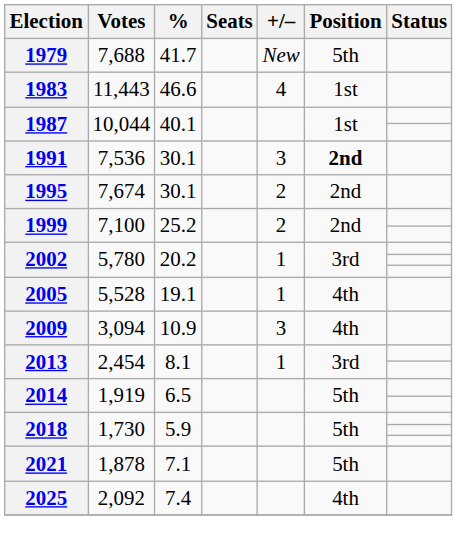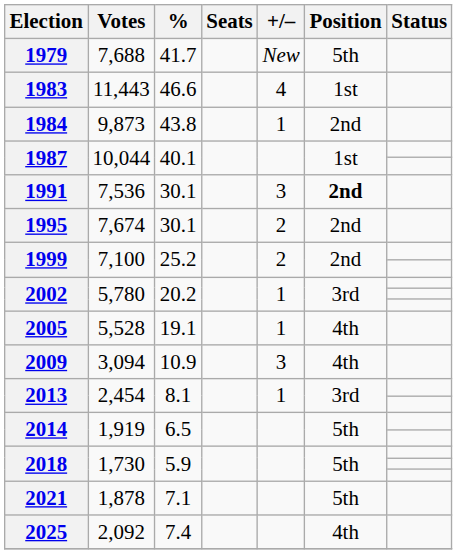 <table class="wikitable" style="font-size:97%; text-align:center;">
 <tr>
 <th>Election</th>
 <th>Votes</th>
 <th>%</th>
 <th>Seats</th>
 <th>+/–</th>
 <th>Position</th>
 <th>Status</th>
 </tr>
 <tr>
 <th><a href='#'>1979</a></th>
 <td>7,688</td>
 <td>41.7</td>
 <td></td>
 <td><em>New</em></td>
 <td> 5th</td>
 <td></td>
 </tr>
 <tr>
 <th><a href='#'>1983</a></th>
 <td>11,443</td>
 <td>46.6</td>
 <td></td>
 <td> 4</td>
 <td> 1st</td>
+<td></td>
+</tr>
+<tr>
+<th><a href='#'>1984</a></th>
+<td>9,873</td>
+<td>43.8</td>
+<td></td>
+<td> 1</td>
+<td> 2nd</td>
 <td></td>
 </tr>
 <tr>
 <th rowspan=2><a href='#'>1987</a></th>
 <td rowspan=2>10,044</td>
 <td rowspan=2>40.1</td>
 <td rowspan=2></td>
 <td rowspan=2></td>
 <td rowspan=2> 1st</td>
 <td></td>
 </tr>
 <tr>
 <td></td>
 </tr>
 <tr>
 <th><a href='#'>1991</a></th>
 <td>7,536</td>
 <td>30.1</td>
 <td></td>
 <td> 3</td>
 <td><strong> 2nd</strong></td>
 <td></td>
 </tr>
 <tr>
 <th><a href='#'>1995</a></th>
 <td>7,674</td>
 <td>30.1</td>
 <td></td>
 <td> 2</td>
 <td> 2nd</td>
 <td></td>
 </tr>
 <tr>
 <th rowspan=2><a href='#'>1999</a></th>
 <td rowspan=2>7,100</td>
 <td rowspan=2>25.2</td>
 <td rowspan=2></td>
 <td rowspan=2> 2</td>
 <td rowspan=2> 2nd</td>
 <td></td>
 </tr>
 <tr>
 <td></td>
 </tr>
 <tr>
 <th rowspan=3><a href='#'>2002</a></th>
 <td rowspan=3>5,780</td>
 <td rowspan=3>20.2</td>
 <td rowspan=3></td>
 <td rowspan=3> 1</td>
 <td rowspan=3> 3rd</td>
 <td></td>
 </tr>
 <tr>
 <td></td>
 </tr>
 <tr>
 <td></td>
 </tr>
 <tr>
 <th><a href='#'>2005</a></th>
 <td>5,528</td>
 <td>19.1</td>
 <td></td>
 <td> 1</td>
 <td> 4th</td>
 <td></td>
 </tr>
 <tr>
 <th><a href='#'>2009</a></th>
 <td>3,094</td>
 <td>10.9</td>
 <td></td>
 <td> 3</td>
 <td> 4th</td>
 <td></td>
 </tr>
 <tr>
 <th rowspan=2><a href='#'>2013</a></th>
 <td rowspan=2>2,454</td>
 <td rowspan=2>8.1</td>
 <td rowspan=2></td>
 <td rowspan=2> 1</td>
 <td rowspan=2> 3rd</td>
 <td></td>
 </tr>
 <tr>
 <td></td>
 </tr>
 <tr>
 <th rowspan=2><a href='#'>2014</a></th>
 <td rowspan=2>1,919</td>
 <td rowspan=2>6.5</td>
 <td rowspan=2></td>
 <td rowspan=2></td>
 <td rowspan=2> 5th</td>
 <td></td>
 </tr>
 <tr>
 <td></td>
 </tr>
 <tr>
 <th rowspan=3><a href='#'>2018</a></th>
 <td rowspan=3>1,730</td>
 <td rowspan=3>5.9</td>
 <td rowspan=3></td>
 <td rowspan=3></td>
 <td rowspan=3> 5th</td>
 <td></td>
 </tr>
 <tr>
 <td></td>
 </tr>
 <tr>
 <td></td>
 </tr>
 <tr>
 <th><a href='#'>2021</a></th>
 <td>1,878</td>
 <td>7.1</td>
 <td></td>
 <td></td>
 <td> 5th</td>
 <td></td>
 </tr>
 <tr>
 <th><a href='#'>2025</a></th>
 <td>2,092</td>
 <td>7.4</td>
 <td></td>
 <td></td>
 <td> 4th</td>
 <td></td>
 </tr>
 <tr>
 </tr>
 </table>
